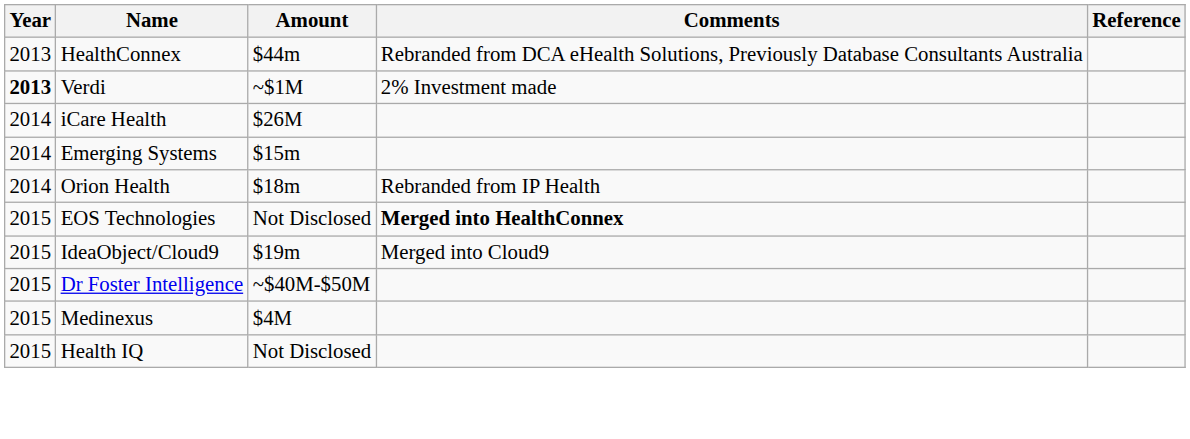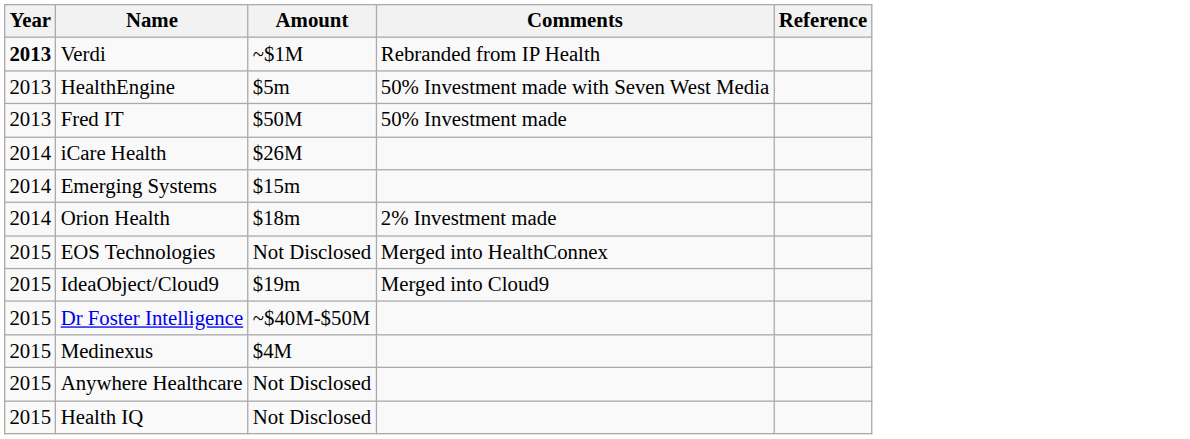 <table class="wikitable">
 <tr>
 <th>Year</th>
 <th>Name</th>
 <th>Amount</th>
 <th>Comments</th>
 <th>Reference</th>
 </tr>
 <tr>
-<td>2013</td>
-<td>HealthConnex</td>
-<td>$44m</td>
-<td>Rebranded from DCA eHealth Solutions, Previously Database Consultants Australia</td>
+<td><strong>2013</strong></td>
+<td>Verdi</td>
+<td>~$1M</td>
+<td>Rebranded from IP Health</td>
 <td></td>
 </tr>
 <tr>
-<td><strong>2013</strong></td>
-<td>Verdi</td>
-<td>~$1M</td>
-<td>2% Investment made</td>
+<td>2013</td>
+<td>HealthEngine</td>
+<td>$5m</td>
+<td>50% Investment made with Seven West Media</td>
+<td></td>
+</tr>
+<tr>
+<td>2013</td>
+<td>Fred IT</td>
+<td>$50M</td>
+<td>50% Investment made</td>
 <td></td>
 </tr>
 <tr>
 <td>2014</td>
 <td>iCare Health</td>
 <td>$26M</td>
 <td></td>
 <td></td>
 </tr>
 <tr>
 <td>2014</td>
 <td>Emerging Systems</td>
 <td>$15m</td>
 <td></td>
 <td></td>
 </tr>
 <tr>
 <td>2014</td>
 <td>Orion Health</td>
 <td>$18m</td>
-<td>Rebranded from IP Health</td>
+<td>2% Investment made</td>
 <td></td>
 </tr>
 <tr>
 <td>2015</td>
 <td>EOS Technologies</td>
 <td>Not Disclosed</td>
-<td><strong>Merged into HealthConnex</strong></td>
+<td>Merged into HealthConnex</td>
 <td></td>
 </tr>
 <tr>
 <td>2015</td>
 <td>IdeaObject/Cloud9</td>
 <td>$19m</td>
 <td>Merged into Cloud9</td>
 <td></td>
 </tr>
 <tr>
 <td>2015</td>
 <td><a href='#'>Dr Foster Intelligence</a></td>
 <td>~$40M-$50M</td>
 <td></td>
 <td></td>
 </tr>
 <tr>
 <td>2015</td>
 <td>Medinexus</td>
 <td>$4M</td>
 <td></td>
 <td></td>
 </tr>
 <tr>
 <td>2015</td>
+<td>Anywhere Healthcare</td>
+<td>Not Disclosed</td>
+<td></td>
+<td></td>
+</tr>
+<tr>
+<td>2015</td>
 <td>Health IQ</td>
 <td>Not Disclosed</td>
 <td></td>
 <td></td>
 </tr>
 </table>
